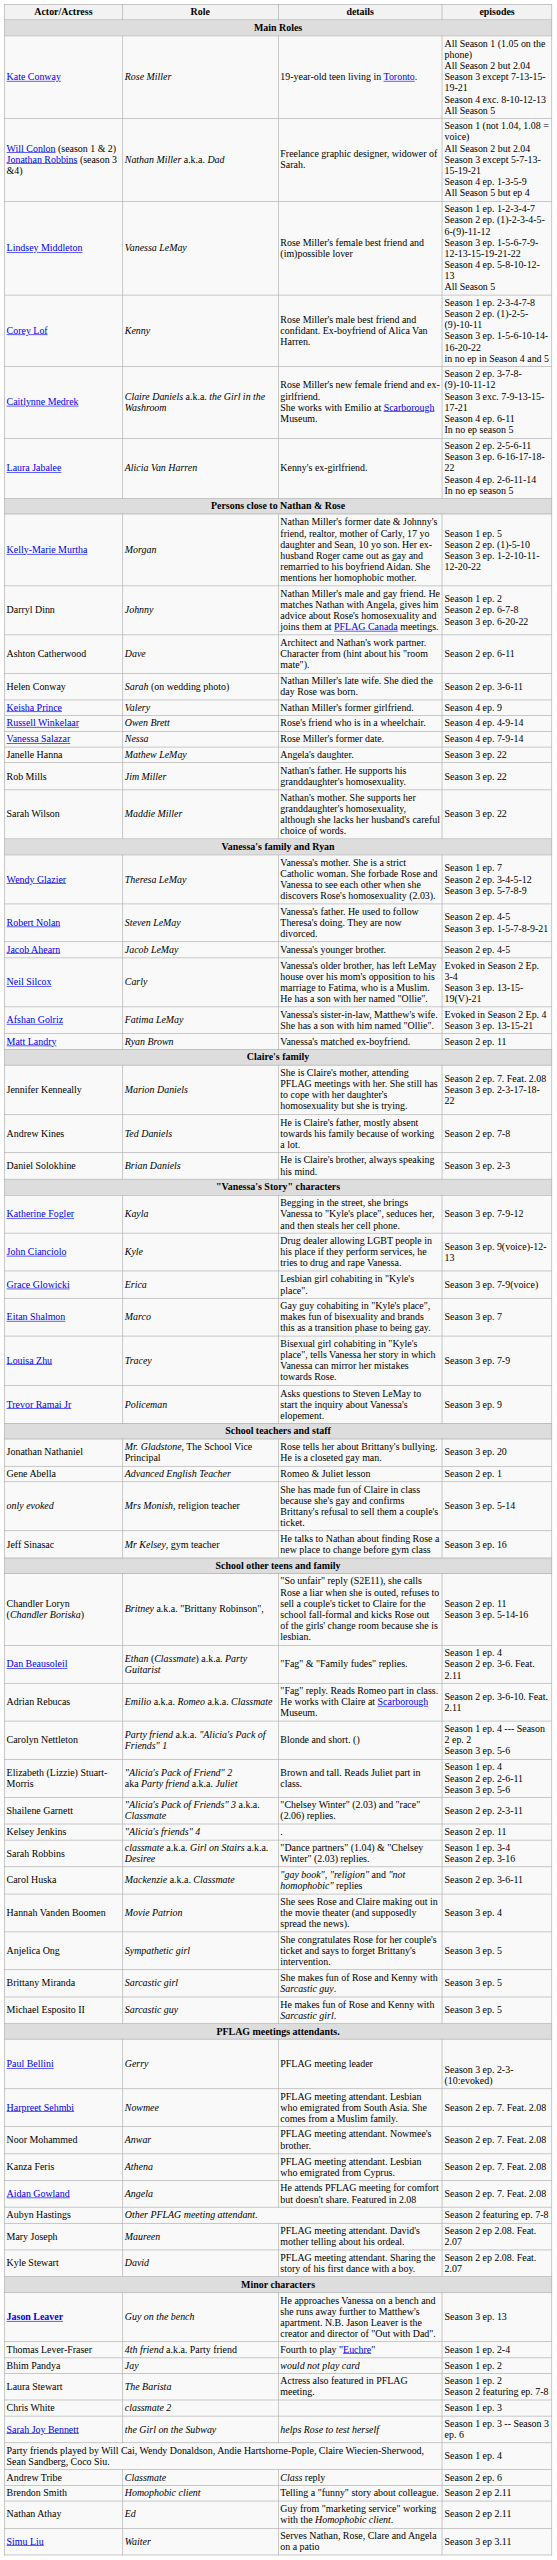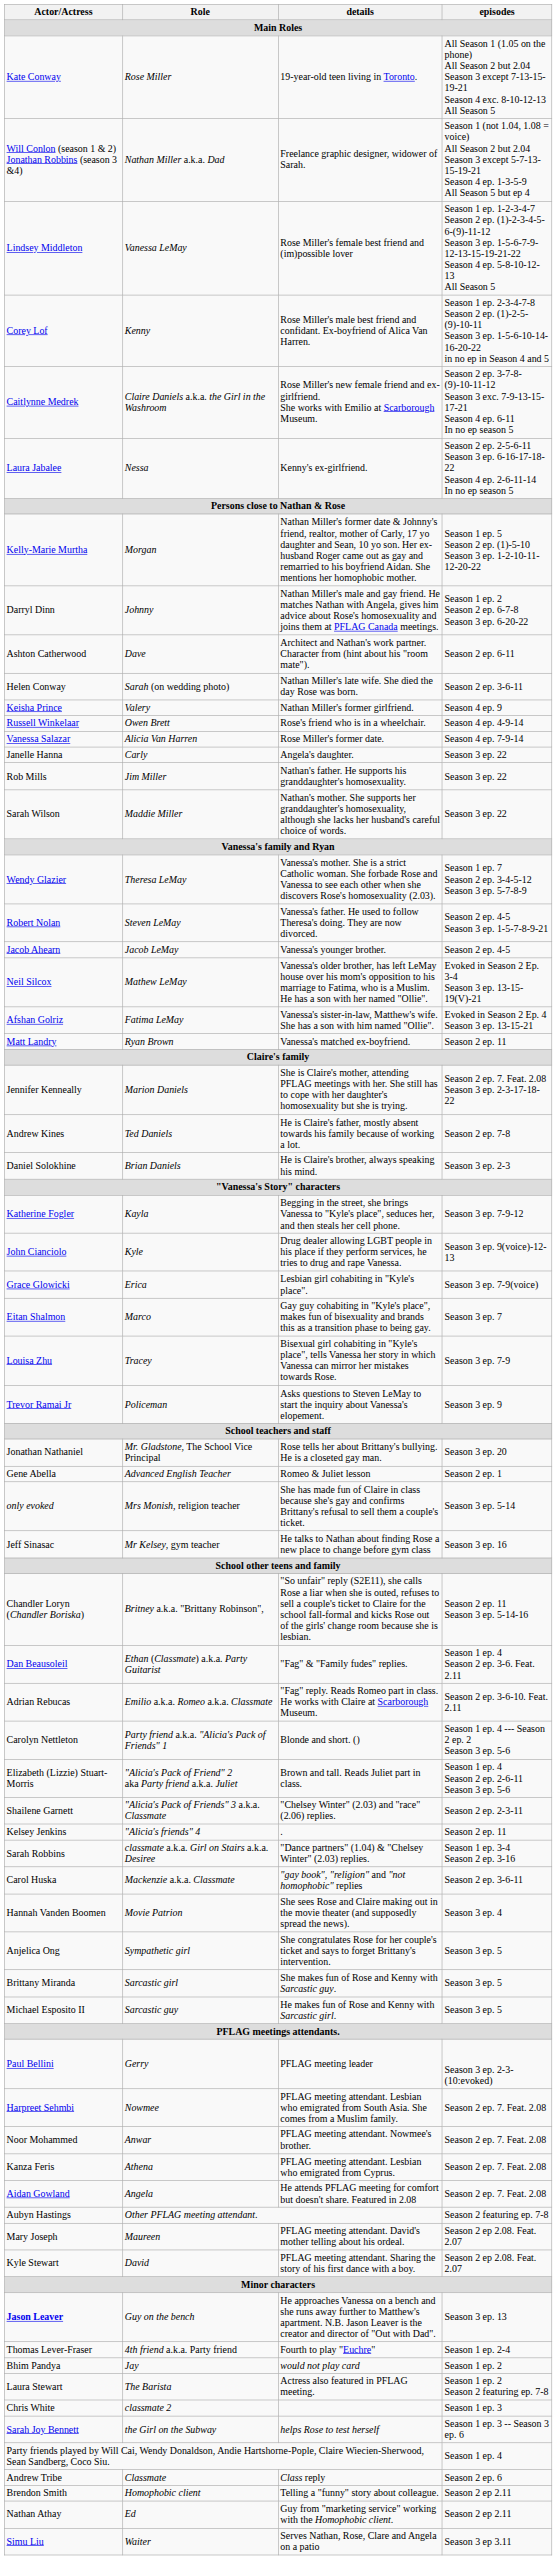 <table class="wikitable" width=100%>
 <tr>
 <th>Actor/Actress</th>
 <th>Role</th>
 <th width=30%>details</th>
 <th width=20%>episodes</th>
 </tr>
 <tr>
 <th colspan=4 style="background-color:#dddddd;">Main Roles</th>
 </tr>
 <tr>
 <td><a href='#'>Kate Conway</a></td>
 <td><em>Rose Miller</em></td>
 <td>19-year-old teen living in <a href='#'>Toronto</a>.</td>
 <td>All Season 1 (1.05 on the phone) <br> All Season 2 but 2.04 <br> Season 3 except 7-13-15-19-21<br> Season 4 exc. 8-10-12-13<br>All Season 5</td>
 </tr>
 <tr>
 <td><a href='#'>Will Conlon</a> (season 1 & 2)<br><a href='#'>Jonathan Robbins</a> (season 3 &4)</td>
 <td><em>Nathan Miller</em> a.k.a. <em>Dad</em></td>
 <td>Freelance graphic designer, widower of Sarah.</td>
 <td>Season 1 (not 1.04, 1.08 = voice) <br> All Season 2 but 2.04 <br> Season 3 except 5-7-13-15-19-21 <br> Season 4 ep. 1-3-5-9<br>All Season 5 but ep 4</td>
 </tr>
 <tr>
 <td><a href='#'>Lindsey Middleton</a></td>
 <td><em>Vanessa LeMay</em></td>
 <td>Rose Miller's female best friend and (im)possible lover</td>
 <td>Season 1 ep. 1-2-3-4-7 <br> Season 2 ep. (1)-2-3-4-5-6-(9)-11-12 <br> Season 3 ep. 1-5-6-7-9-12-13-15-19-21-22 <br> Season 4 ep. 5-8-10-12-13<br>All Season 5</td>
 </tr>
 <tr>
 <td><a href='#'>Corey Lof</a></td>
 <td><em>Kenny</em></td>
 <td>Rose Miller's male best friend and confidant. Ex-boyfriend of Alica Van Harren.</td>
 <td>Season 1 ep. 2-3-4-7-8 <br> Season 2 ep. (1)-2-5-(9)-10-11 <br> Season 3 ep. 1-5-6-10-14-16-20-22<br>in no ep in Season 4 and 5</td>
 </tr>
 <tr>
 <td><a href='#'>Caitlynne Medrek</a></td>
 <td><em>Claire Daniels</em> a.k.a. <em>the Girl in the Washroom</em></td>
 <td>Rose Miller's new female friend and ex-girlfriend. <br> She works with Emilio at <a href='#'>Scarborough</a> Museum.</td>
 <td>Season 2 ep. 3-7-8-(9)-10-11-12 <br> Season 3 exc. 7-9-13-15-17-21 <br> Season 4 ep. 6-11<br>In no ep season 5</td>
 </tr>
 <tr>
 <td><a href='#'>Laura Jabalee</a></td>
-<td><em>Alicia Van Harren</em></td>
+<td><em>Nessa</em></td>
 <td>Kenny's ex-girlfriend.</td>
 <td>Season 2 ep. 2-5-6-11 <br> Season 3 ep. 6-16-17-18-22  <br> Season 4 ep. 2-6-11-14<br>In no ep season 5</td>
 </tr>
 <tr>
 <th colspan=4 style="background-color:#dddddd;">Persons close to Nathan & Rose</th>
 </tr>
 <tr>
 <td><a href='#'>Kelly-Marie Murtha</a></td>
 <td><em>Morgan</em></td>
 <td>Nathan Miller's former date & Johnny's friend, realtor, mother of Carly, 17 yo daughter and Sean, 10 yo son. Her ex-husband Roger came out as gay and remarried to his boyfriend Aidan. She mentions her homophobic mother.</td>
 <td>Season 1 ep. 5  <br> Season 2 ep. (1)-5-10 <br> Season 3 ep. 1-2-10-11-12-20-22</td>
 </tr>
 <tr>
 <td>Darryl Dinn</td>
 <td><em>Johnny</em></td>
 <td>Nathan Miller's male and gay friend. He matches Nathan with Angela, gives him advice about Rose's homosexuality and joins them at <a href='#'>PFLAG Canada</a> meetings.</td>
 <td>Season 1 ep. 2 <br> Season 2 ep. 6-7-8  <br> Season 3 ep. 6-20-22</td>
 </tr>
 <tr>
 <td>Ashton Catherwood</td>
 <td><em>Dave</em></td>
 <td>Architect and Nathan's work partner. Character from  (hint about his "room mate").</td>
 <td>Season 2 ep. 6-11</td>
 </tr>
 <tr>
 <td>Helen Conway</td>
 <td><em>Sarah</em> (on wedding photo)</td>
 <td>Nathan Miller's late wife. She died the day Rose was born.</td>
 <td>Season 2 ep. 3-6-11</td>
 </tr>
 <tr>
 <td><a href='#'>Keisha Prince</a></td>
 <td><em>Valery </em></td>
 <td>Nathan Miller's former girlfriend.</td>
 <td>Season 4 ep. 9</td>
 </tr>
 <tr>
 <td><a href='#'>Russell Winkelaar</a></td>
 <td><em>Owen Brett</em></td>
 <td>Rose's friend who is in a wheelchair.</td>
 <td>Season 4 ep. 4-9-14</td>
 </tr>
 <tr>
 <td><a href='#'>Vanessa Salazar</a></td>
-<td><em>Nessa</em></td>
+<td><em>Alicia Van Harren</em></td>
 <td>Rose Miller's former date.</td>
 <td>Season 4 ep. 7-9-14</td>
 </tr>
 <tr>
 <td>Janelle Hanna</td>
-<td><em>Mathew LeMay</em></td>
+<td><em>Carly</em></td>
 <td>Angela's daughter.</td>
 <td>Season 3 ep. 22</td>
 </tr>
 <tr>
 <td>Rob Mills</td>
 <td><em>Jim Miller</em></td>
 <td>Nathan's father. He supports his granddaughter's homosexuality.</td>
 <td>Season 3 ep. 22</td>
 </tr>
 <tr>
 <td>Sarah Wilson</td>
 <td><em>Maddie Miller</em></td>
 <td>Nathan's mother. She supports her granddaughter's homosexuality, although she lacks her husband's careful choice of words.</td>
 <td>Season 3 ep. 22</td>
 </tr>
 <tr>
 <th colspan=4 style="background-color:#dddddd;">Vanessa's family and Ryan</th>
 </tr>
 <tr>
 <td><a href='#'>Wendy Glazier</a></td>
 <td><em>Theresa LeMay</em></td>
 <td>Vanessa's mother. She is a strict Catholic woman. She forbade Rose and Vanessa to see each other when she discovers Rose's homosexuality (2.03).</td>
 <td>Season 1 ep. 7 <br> Season 2 ep. 3-4-5-12 <br> Season 3 ep. 5-7-8-9</td>
 </tr>
 <tr>
 <td><a href='#'>Robert Nolan</a></td>
 <td><em>Steven LeMay</em></td>
 <td>Vanessa's father. He used to follow Theresa's doing. They are now divorced.</td>
 <td>Season 2 ep. 4-5 <br> Season 3 ep. 1-5-7-8-9-21</td>
 </tr>
 <tr>
 <td><a href='#'>Jacob Ahearn</a></td>
 <td><em>Jacob LeMay</em></td>
 <td>Vanessa's younger brother.</td>
 <td>Season 2 ep. 4-5</td>
 </tr>
 <tr>
 <td><a href='#'>Neil Silcox</a></td>
-<td><em>Carly</em></td>
+<td><em>Mathew LeMay</em></td>
 <td>Vanessa's older brother, has left LeMay house over his mom's opposition to his marriage to Fatima, who is a Muslim. He has a son with her named "Ollie".</td>
 <td>Evoked in Season 2 Ep. 3-4 <br>Season 3 ep. 13-15-19(V)-21</td>
 </tr>
 <tr>
 <td><a href='#'>Afshan Golriz</a></td>
 <td><em>Fatima LeMay</em></td>
 <td>Vanessa's sister-in-law, Matthew's wife. She has a son with him named "Ollie".</td>
 <td>Evoked in Season 2 Ep. 4 <br> Season 3 ep. 13-15-21</td>
 </tr>
 <tr>
 <td><a href='#'>Matt Landry</a></td>
 <td><em>Ryan Brown</em></td>
 <td>Vanessa's matched ex-boyfriend.</td>
 <td>Season 2 ep. 11</td>
 </tr>
 <tr>
 <th colspan=4 style="background-color:#dddddd;">Claire's family</th>
 </tr>
 <tr>
 <td>Jennifer Kenneally</td>
 <td><em>Marion Daniels</em></td>
 <td>She is Claire's mother, attending PFLAG meetings with her. She still has to cope with her daughter's homosexuality but she is trying.</td>
 <td>Season 2 ep. 7. Feat. 2.08 <br> Season 3 ep. 2-3-17-18-22</td>
 </tr>
 <tr>
 <td>Andrew Kines</td>
 <td><em>Ted Daniels</em></td>
 <td>He is Claire's father, mostly absent towards his family because of working a lot.</td>
 <td>Season 2 ep. 7-8</td>
 </tr>
 <tr>
 <td>Daniel Solokhine</td>
 <td><em>Brian Daniels</em></td>
 <td>He is Claire's brother, always speaking his mind.</td>
 <td>Season 3 ep. 2-3</td>
 </tr>
 <tr>
 <th colspan=4 style="background-color:#dddddd;">"Vanessa's Story" characters</th>
 </tr>
 <tr>
 <td><a href='#'>Katherine Fogler</a></td>
 <td><em>Kayla</em></td>
 <td>Begging in the street, she brings Vanessa to "Kyle's place", seduces her, and then steals her cell phone.</td>
 <td>Season 3 ep. 7-9-12</td>
 </tr>
 <tr>
 <td><a href='#'>John Cianciolo</a></td>
 <td><em>Kyle</em></td>
 <td>Drug dealer allowing LGBT people in his place if they perform services, he tries to drug and rape Vanessa.</td>
 <td>Season 3 ep. 9(voice)-12-13</td>
 </tr>
 <tr>
 <td><a href='#'>Grace Glowicki</a></td>
 <td><em>Erica</em></td>
 <td>Lesbian girl cohabiting in "Kyle's place".</td>
 <td>Season 3 ep. 7-9(voice)</td>
 </tr>
 <tr>
 <td><a href='#'>Eitan Shalmon</a></td>
 <td><em>Marco</em></td>
 <td>Gay guy cohabiting in "Kyle's place", makes fun of bisexuality and brands this as a transition phase to being gay.</td>
 <td>Season 3 ep. 7</td>
 </tr>
 <tr>
 <td><a href='#'>Louisa Zhu</a></td>
 <td><em>Tracey</em></td>
 <td>Bisexual girl cohabiting in "Kyle's place", tells Vanessa her story in which Vanessa can mirror her mistakes towards Rose.</td>
 <td>Season 3 ep. 7-9</td>
 </tr>
 <tr>
 <td><a href='#'>Trevor Ramai Jr</a></td>
 <td><em>Policeman</em></td>
 <td>Asks questions to Steven LeMay to start the inquiry about Vanessa's elopement.</td>
 <td>Season 3 ep. 9</td>
 </tr>
 <tr>
 <th colspan=4 style="background-color:#dddddd;">School teachers and staff</th>
 </tr>
 <tr>
 <td>Jonathan Nathaniel</td>
 <td><em>Mr.  Gladstone</em>, The School Vice Principal</td>
 <td>Rose tells her about Brittany's bullying. He is a closeted gay man.</td>
 <td>Season 3 ep. 20<br></td>
 </tr>
 <tr>
 <td>Gene Abella</td>
 <td><em>Advanced English Teacher</em></td>
 <td>Romeo & Juliet lesson</td>
 <td>Season 2 ep. 1</td>
 </tr>
 <tr>
 <td><em>only evoked</em></td>
 <td><em>Mrs Monish</em>, religion teacher</td>
 <td>She has made fun of Claire in class because she's gay and confirms Brittany's refusal to sell them a couple's ticket.</td>
 <td>Season 3 ep. 5-14</td>
 </tr>
 <tr>
 <td>Jeff Sinasac</td>
 <td><em>Mr Kelsey</em>, gym teacher</td>
 <td>He talks to Nathan about finding Rose a new place to change before gym class</td>
 <td>Season 3 ep. 16</td>
 </tr>
 <tr>
 <th colspan=4 style="background-color:#dddddd;">School other teens and family</th>
 </tr>
 <tr>
 <td>Chandler Loryn <br> (<em>Chandler Boriska</em>)</td>
 <td><em>Britney</em> a.k.a. "Brittany Robinson",</td>
 <td>"So unfair" reply (S2E11), she calls Rose a liar when she is outed, refuses to sell a couple's ticket to Claire for the school fall-formal and kicks Rose out of the girls' change room because she is lesbian.</td>
 <td>Season 2 ep. 11 <br> Season 3 ep. 5-14-16</td>
 </tr>
 <tr>
 <td><a href='#'>Dan Beausoleil</a></td>
 <td><em>Ethan</em> (<em>Classmate</em>) a.k.a. <em>Party Guitarist</em> <br></td>
 <td>"Fag" & "Family fudes" replies.</td>
 <td>Season 1 ep. 4  <br> Season 2 ep. 3-6. Feat. 2.11</td>
 </tr>
 <tr>
 <td>Adrian Rebucas</td>
 <td><em>Emilio</em> a.k.a. <em>Romeo</em> a.k.a. <em>Classmate</em></td>
 <td>"Fag" reply. Reads Romeo part in class. He works with Claire at <a href='#'>Scarborough</a> Museum.</td>
 <td>Season 2 ep. 3-6-10. Feat. 2.11</td>
 </tr>
 <tr>
 <td>Carolyn Nettleton</td>
 <td><em>Party friend</em> a.k.a. <em>"Alicia's Pack of Friends" 1</em></td>
 <td>Blonde and short. ()</td>
 <td>Season 1 ep. 4 --- Season 2 ep. 2 <br> Season 3 ep. 5-6</td>
 </tr>
 <tr>
 <td>Elizabeth (Lizzie) Stuart-Morris</td>
 <td><em>"Alicia's Pack of Friend" 2</em> <br>aka <em>Party friend</em> a.k.a. <em>Juliet</em></td>
 <td>Brown and tall. Reads Juliet part in class.</td>
 <td>Season 1 ep. 4 <br> Season 2 ep. 2-6-11 <br> Season 3 ep. 5-6</td>
 </tr>
 <tr>
 <td>Shailene Garnett</td>
 <td><em>"Alicia's Pack of Friends" 3</em> a.k.a. <em>Classmate</em></td>
 <td>"Chelsey Winter" (2.03) and "race" (2.06) replies.</td>
 <td>Season 2 ep. 2-3-11</td>
 </tr>
 <tr>
 <td>Kelsey Jenkins</td>
 <td><em>"Alicia's friends" 4</em></td>
 <td>.</td>
 <td>Season 2 ep. 11</td>
 </tr>
 <tr>
 <td>Sarah Robbins</td>
 <td><em>classmate</em> a.k.a. <em>Girl on Stairs</em>  a.k.a. <em>Desiree</em></td>
 <td>"Dance partners" (1.04) & "Chelsey Winter" (2.03) replies.</td>
 <td>Season 1 ep. 3-4 <br> Season 2 ep. 3-16</td>
 </tr>
 <tr>
 <td>Carol Huska</td>
 <td><em>Mackenzie</em> a.k.a. <em>Classmate</em></td>
 <td><em>"gay book"</em>, <em>"religion"</em> and <em>"not homophobic"</em> replies</td>
 <td>Season 2 ep. 3-6-11</td>
 </tr>
 <tr>
 <td>Hannah Vanden Boomen</td>
 <td><em>Movie Patrion</em></td>
 <td>She sees Rose and Claire making out in the movie theater (and supposedly spread the news).</td>
 <td>Season 3 ep. 4</td>
 </tr>
 <tr>
 <td>Anjelica Ong</td>
 <td><em>Sympathetic girl</em></td>
 <td>She congratulates Rose for her couple's ticket and says to forget Brittany's intervention.</td>
 <td>Season 3 ep. 5</td>
 </tr>
 <tr>
 <td>Brittany Miranda</td>
 <td><em>Sarcastic girl</em></td>
 <td>She makes fun of Rose and Kenny with <em>Sarcastic guy</em>.</td>
 <td>Season 3 ep. 5</td>
 </tr>
 <tr>
 <td>Michael Esposito II</td>
 <td><em>Sarcastic guy</em></td>
 <td>He makes fun of Rose and Kenny with <em>Sarcastic girl</em>.</td>
 <td>Season 3 ep. 5</td>
 </tr>
 <tr>
 <th colspan=4 style="background-color:#dddddd;">PFLAG meetings attendants.</th>
 </tr>
 <tr>
 <td><a href='#'>Paul Bellini</a></td>
 <td><em>Gerry</em></td>
 <td>PFLAG meeting leader</td>
 <td><br><br> Season 3 ep. 2-3-(10:evoked)</td>
 </tr>
 <tr>
 <td><a href='#'>Harpreet Sehmbi</a></td>
 <td><em>Nowmee</em></td>
 <td>PFLAG meeting attendant. Lesbian who emigrated from South Asia. She comes from a Muslim family.</td>
 <td>Season 2 ep. 7. Feat. 2.08</td>
 </tr>
 <tr>
 <td>Noor Mohammed</td>
 <td><em>Anwar</em></td>
 <td>PFLAG meeting attendant. Nowmee's brother.</td>
 <td>Season 2 ep. 7. Feat. 2.08</td>
 </tr>
 <tr>
 <td>Kanza Feris</td>
 <td><em>Athena</em></td>
 <td>PFLAG meeting attendant. Lesbian who emigrated from Cyprus.</td>
 <td>Season 2 ep. 7. Feat. 2.08</td>
 </tr>
 <tr>
 <td><a href='#'>Aidan Gowland</a></td>
 <td><em>Angela</em></td>
 <td>He attends PFLAG meeting for comfort but doesn't share. Featured in 2.08</td>
 <td>Season 2 ep. 7. Feat. 2.08</td>
 </tr>
 <tr>
 <td>Aubyn Hastings</td>
 <td colspan=2><em>Other PFLAG meeting attendant</em>.</td>
 <td>Season 2 featuring ep. 7-8</td>
 </tr>
 <tr>
 <td>Mary Joseph</td>
 <td><em>Maureen</em></td>
 <td>PFLAG meeting attendant. David's mother telling about his ordeal.</td>
 <td>Season 2 ep 2.08. Feat. 2.07</td>
 </tr>
 <tr>
 <td>Kyle Stewart</td>
 <td><em>David</em></td>
 <td>PFLAG meeting attendant. Sharing the story of his first dance with a boy.</td>
 <td>Season 2 ep 2.08. Feat. 2.07</td>
 </tr>
 <tr>
 <th colspan=4 style="background-color:#dddddd;">Minor characters</th>
 </tr>
 <tr>
 <td><strong><a href='#'>Jason Leaver</a></strong></td>
 <td><em>Guy on the bench</em></td>
 <td>He approaches Vanessa on a bench and she runs away further to Matthew's apartment. N.B. Jason Leaver is the creator and director of "Out with Dad".</td>
 <td>Season 3 ep. 13</td>
 </tr>
 <tr>
 <td>Thomas Lever-Fraser</td>
 <td><em>4th friend</em> a.k.a. Party friend</td>
 <td>Fourth to play "<a href='#'>Euchre</a>"</td>
 <td>Season 1 ep. 2-4</td>
 </tr>
 <tr>
 <td>Bhim Pandya</td>
 <td><em>Jay</em></td>
 <td><em>would not play card</em></td>
 <td>Season 1 ep. 2</td>
 </tr>
 <tr>
 <td>Laura Stewart</td>
 <td><em>The Barista</em></td>
 <td>Actress also featured in PFLAG meeting.</td>
 <td>Season 1 ep. 2 <br> Season 2 featuring ep. 7-8</td>
 </tr>
 <tr>
 <td>Chris White</td>
 <td><em>classmate 2</em></td>
 <td></td>
 <td>Season 1 ep. 3</td>
 </tr>
 <tr>
 <td><a href='#'>Sarah Joy Bennett</a></td>
 <td><em>the Girl on the Subway</em></td>
 <td><em>helps Rose to test herself</em></td>
 <td>Season 1 ep. 3 -- Season 3 ep. 6</td>
 </tr>
 <tr>
 <td colspan=3>Party friends played by Will Cai, Wendy Donaldson, Andie Hartshorne-Pople, Claire Wiecien-Sherwood, Sean Sandberg, Coco Siu.</td>
 <td>Season 1 ep. 4</td>
 </tr>
 <tr>
 <td>Andrew Tribe</td>
 <td><em>Classmate</em></td>
 <td><em>Class</em> reply</td>
 <td>Season 2 ep. 6</td>
 </tr>
 <tr>
 <td>Brendon Smith</td>
 <td><em>Homophobic client</em></td>
 <td>Telling a "funny" story about colleague.</td>
 <td>Season 2 ep 2.11</td>
 </tr>
 <tr>
 <td>Nathan Athay</td>
 <td><em>Ed</em></td>
 <td>Guy from "marketing service" working with the <em>Homophobic client</em>.</td>
 <td>Season 2 ep 2.11</td>
 </tr>
 <tr>
 <td><a href='#'>Simu Liu</a></td>
 <td><em>Waiter</em></td>
 <td>Serves Nathan, Rose, Clare and Angela on a patio</td>
 <td>Season 3 ep 3.11</td>
 </tr>
 </table>
